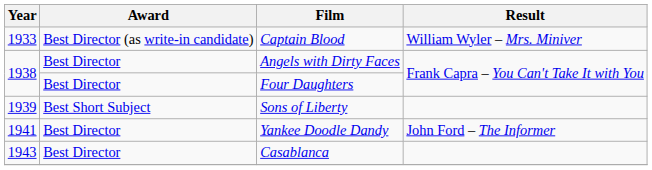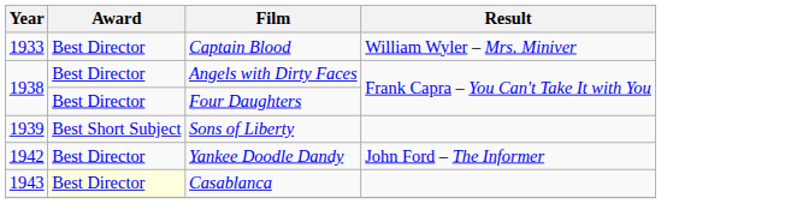 <table class="wikitable">
 <tr>
 <th>Year</th>
 <th>Award</th>
 <th>Film</th>
 <th>Result</th>
 </tr>
 <tr>
 <td><a href='#'>1933</a></td>
-<td><a href='#'>Best Director</a> (as <a href='#'>write-in candidate</a>)</td>
+<td><a href='#'>Best Director</a></td>
 <td><em><a href='#'>Captain Blood</a></em></td>
 <td><a href='#'>William Wyler</a> – <em><a href='#'>Mrs. Miniver</a></em></td>
 </tr>
 <tr>
 <td rowspan="2"><a href='#'>1938</a></td>
 <td><a href='#'>Best Director</a></td>
 <td><em><a href='#'>Angels with Dirty Faces</a></em></td>
 <td rowspan="2"><a href='#'>Frank Capra</a> – <em><a href='#'>You Can't Take It with You</a></em></td>
 </tr>
 <tr>
 <td><a href='#'>Best Director</a></td>
 <td><em><a href='#'>Four Daughters</a></em></td>
 </tr>
 <tr>
 <td><a href='#'>1939</a></td>
 <td><a href='#'>Best Short Subject</a></td>
 <td><em><a href='#'>Sons of Liberty</a></em></td>
 <td></td>
 </tr>
 <tr>
-<td><a href='#'>1941</a></td>
+<td><a href='#'>1942</a></td>
 <td><a href='#'>Best Director</a></td>
 <td><em><a href='#'>Yankee Doodle Dandy</a></em></td>
 <td><a href='#'>John Ford</a> – <em><a href='#'>The Informer</a></em></td>
 </tr>
 <tr>
 <td><a href='#'>1943</a></td>
-<td><a href='#'>Best Director</a></td>
+<td style="background: lightyellow;"><a href='#'>Best Director</a></td>
 <td><em><a href='#'>Casablanca</a></em></td>
 <td></td>
 </tr>
 <tr>
 </tr>
 </table>
